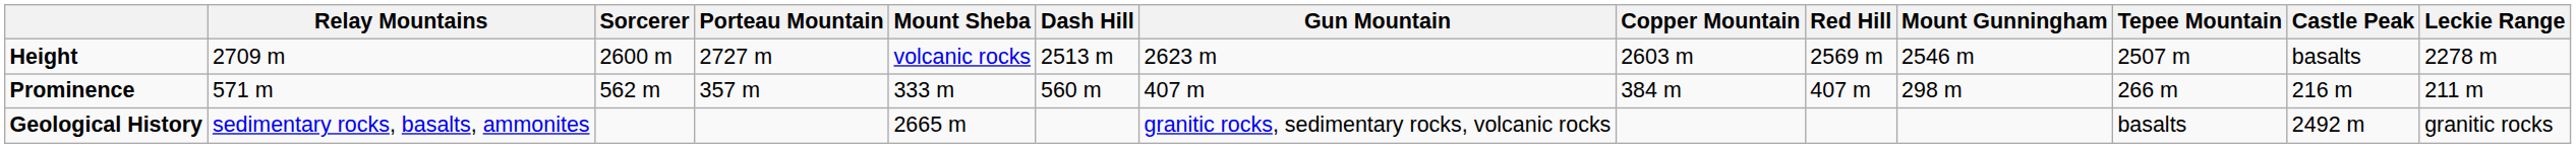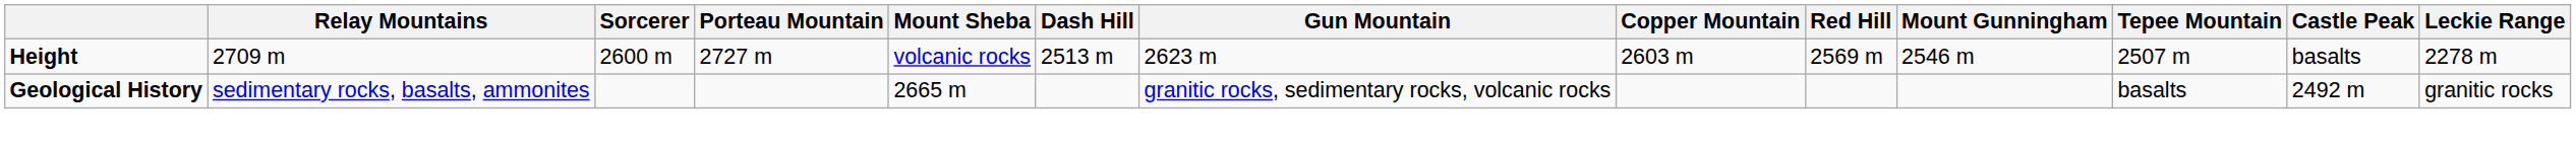 <table class="wikitable sortable">
 <tr>
 <th></th>
 <th>Relay Mountains</th>
 <th>Sorcerer</th>
 <th>Porteau Mountain</th>
 <th>Mount Sheba</th>
 <th>Dash Hill</th>
 <th>Gun Mountain</th>
 <th>Copper Mountain</th>
 <th>Red Hill</th>
 <th>Mount Gunningham</th>
 <th>Tepee Mountain</th>
 <th>Castle Peak</th>
 <th>Leckie Range</th>
 </tr>
 <tr>
 <td><strong>Height</strong></td>
 <td>2709 m</td>
 <td>2600 m</td>
 <td>2727 m</td>
 <td><a href='#'>volcanic rocks</a></td>
 <td>2513 m</td>
 <td>2623 m</td>
 <td>2603 m</td>
 <td>2569 m</td>
 <td>2546 m</td>
 <td>2507 m</td>
 <td>basalts</td>
 <td>2278 m</td>
 </tr>
 <tr>
-<td><strong>Prominence</strong></td>
-<td>571 m</td>
-<td>562 m</td>
-<td>357 m</td>
-<td>333 m</td>
-<td>560 m</td>
-<td>407 m</td>
-<td>384 m</td>
-<td>407 m</td>
-<td>298 m</td>
-<td>266 m</td>
-<td>216 m</td>
-<td>211 m</td>
-</tr>
-<tr>
 <td><strong>Geological History</strong></td>
 <td><a href='#'>sedimentary rocks</a>, <a href='#'>basalts</a>, <a href='#'>ammonites</a></td>
 <td></td>
 <td></td>
 <td>2665 m</td>
 <td></td>
 <td><a href='#'>granitic rocks</a>, sedimentary rocks, volcanic rocks</td>
 <td></td>
 <td></td>
 <td></td>
 <td>basalts</td>
 <td>2492 m</td>
 <td>granitic rocks</td>
 </tr>
 </table>
